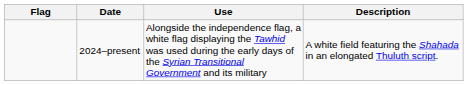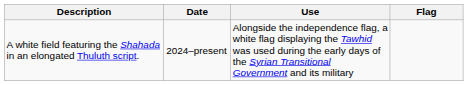 <table class="wikitable">
 <tr>
-<th style="width:110px;">Flag</th>
+<th style="width:250px;">Description</th>
 <th style="width:100px;">Date</th>
 <th style="width:250px;">Use</th>
-<th style="width:250px;">Description</th>
+<th style="width:110px;">Flag</th>
 </tr>
 <tr>
-<td></td>
+<td>A white field featuring the <em><a href='#'>Shahada</a></em> in an elongated <a href='#'>Thuluth script</a>.</td>
 <td>2024–present</td>
 <td>Alongside the independence flag, a white flag displaying the <em><a href='#'>Tawhid</a></em> was used during the early days of the <em><a href='#'>Syrian Transitional Government</a></em> and its military</td>
-<td>A white field featuring the <em><a href='#'>Shahada</a></em> in an elongated <a href='#'>Thuluth script</a>.</td>
+<td></td>
 </tr>
 </table>
